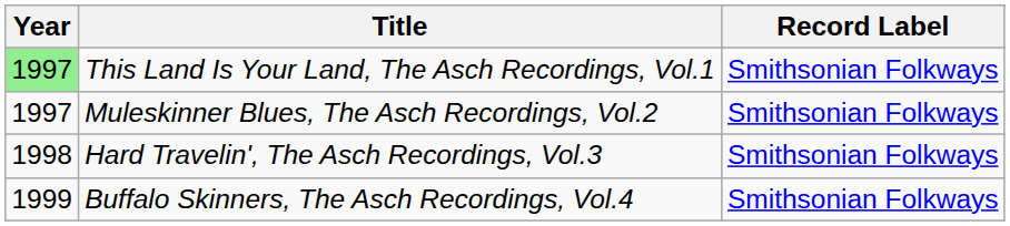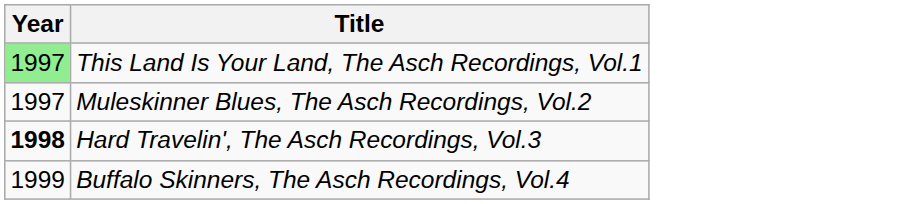 <table class="wikitable">
 <tr>
 <th>Year</th>
 <th>Title</th>
-<th>Record Label</th>
 </tr>
 <tr>
 <td style="background: lightgreen;">1997</td>
 <td><em>This Land Is Your Land, The Asch Recordings, Vol.1</em></td>
-<td><a href='#'>Smithsonian Folkways</a></td>
 </tr>
 <tr>
 <td>1997</td>
 <td><em>Muleskinner Blues, The Asch Recordings, Vol.2</em></td>
-<td><a href='#'>Smithsonian Folkways</a></td>
 </tr>
 <tr>
-<td>1998</td>
+<td><strong>1998</strong></td>
 <td><em>Hard Travelin', The Asch Recordings, Vol.3</em></td>
-<td><a href='#'>Smithsonian Folkways</a></td>
 </tr>
 <tr>
 <td>1999</td>
 <td><em>Buffalo Skinners, The Asch Recordings, Vol.4</em></td>
-<td><a href='#'>Smithsonian Folkways</a></td>
 </tr>
 </table>
